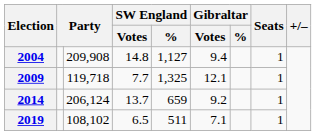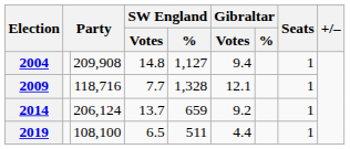 <table class="wikitable" style="text-align:right">
 <tr>
 <th rowspan=2>Election</th>
 <th colspan=2 rowspan=2>Party</th>
 <th colspan=2>SW England</th>
 <th colspan=2>Gibraltar</th>
 <th rowspan=2>Seats</th>
 <th rowspan=2>+/–</th>
 </tr>
 <tr>
 <th>Votes</th>
 <th>%</th>
 <th>Votes</th>
 <th>%</th>
 </tr>
 <tr>
 <th><a href='#'>2004</a></th>
 <td></td>
 <td>209,908</td>
 <td>14.8</td>
 <td>1,127</td>
 <td>9.4</td>
 <td></td>
 <td> 1</td>
 </tr>
 <tr>
 <th><a href='#'>2009</a></th>
 <td></td>
-<td>119,718</td>
+<td>118,716</td>
 <td>7.7</td>
-<td>1,325</td>
+<td>1,328</td>
 <td>12.1</td>
 <td></td>
 <td> 1</td>
 </tr>
 <tr>
 <th><a href='#'>2014</a></th>
 <td></td>
 <td>206,124</td>
 <td>13.7</td>
 <td>659</td>
 <td>9.2</td>
 <td></td>
 <td> 1</td>
 </tr>
 <tr>
 <th><a href='#'>2019</a></th>
 <td></td>
-<td>108,102</td>
+<td>108,100</td>
 <td>6.5</td>
 <td>511</td>
-<td>7.1</td>
+<td>4.4</td>
 <td></td>
 <td> 1</td>
 </tr>
 </table>
